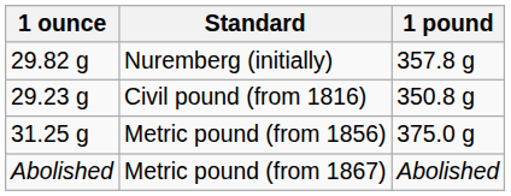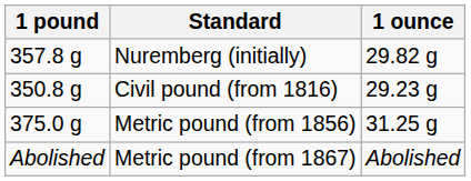 <table class="wikitable" align="left" style="margin:0 1em 0 0">
 <tr>
+<th>1 pound</th>
+<th>Standard</th>
 <th>1 ounce</th>
-<th>Standard</th>
-<th>1 pound</th>
 </tr>
 <tr>
+<td>357.8 g</td>
+<td>Nuremberg (initially)</td>
 <td>29.82 g</td>
-<td>Nuremberg (initially)</td>
-<td>357.8 g</td>
 </tr>
 <tr>
+<td>350.8 g</td>
+<td>Civil pound (from 1816)</td>
 <td>29.23 g</td>
-<td>Civil pound (from 1816)</td>
-<td>350.8 g</td>
 </tr>
 <tr>
+<td>375.0 g</td>
+<td>Metric pound (from 1856)</td>
 <td>31.25 g</td>
-<td>Metric pound (from 1856)</td>
-<td>375.0 g</td>
 </tr>
 <tr>
 <td><em>Abolished</em></td>
 <td>Metric pound (from 1867)</td>
 <td><em>Abolished</em></td>
 </tr>
 </table>
